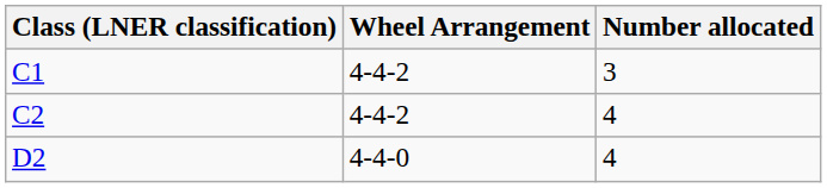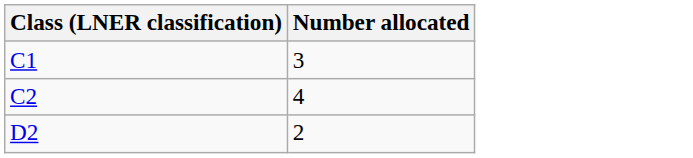 <table class="wikitable sortable">
 <tr>
 <th>Class (LNER classification)</th>
-<th>Wheel Arrangement</th>
 <th>Number allocated</th>
 </tr>
 <tr>
 <td><a href='#'>C1</a></td>
-<td>4-4-2</td>
 <td>3</td>
 </tr>
 <tr>
 <td><a href='#'>C2</a></td>
-<td>4-4-2</td>
 <td>4</td>
 </tr>
 <tr>
 <td><a href='#'>D2</a></td>
-<td>4-4-0</td>
-<td>4</td>
+<td>2</td>
 </tr>
 </table>
